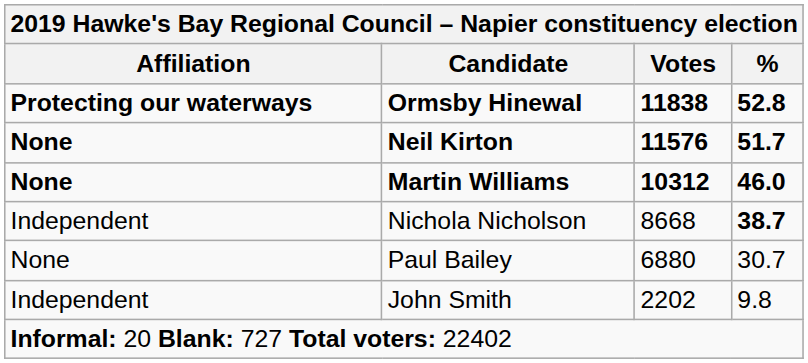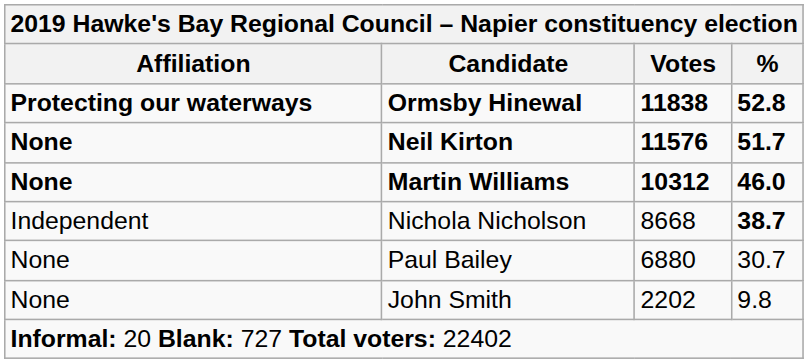 <table class="wikitable">
 <tr>
 <th colspan="4">2019 Hawke's Bay Regional Council – Napier constituency election</th>
 </tr>
 <tr>
 <th>Affiliation</th>
 <th>Candidate</th>
 <th>Votes</th>
 <th>%</th>
 </tr>
 <tr>
 <td><strong>Protecting our waterways</strong></td>
 <td><strong>Ormsby HinewaI</strong></td>
 <td><strong>11838</strong></td>
 <td><strong>52.8</strong></td>
 </tr>
 <tr>
 <td><strong>None</strong></td>
 <td><strong>Neil Kirton</strong></td>
 <td><strong>11576</strong></td>
 <td><strong>51.7</strong></td>
 </tr>
 <tr>
 <td><strong>None</strong></td>
 <td><strong>Martin Williams</strong></td>
 <td><strong>10312</strong></td>
 <td><strong>46.0</strong></td>
 </tr>
 <tr>
 <td>Independent</td>
 <td>Nichola Nicholson</td>
 <td>8668</td>
 <td><strong>38.7</strong></td>
 </tr>
 <tr>
 <td>None</td>
 <td>Paul Bailey</td>
 <td>6880</td>
 <td>30.7</td>
 </tr>
 <tr>
-<td>Independent</td>
+<td>None</td>
 <td>John Smith</td>
 <td>2202</td>
 <td>9.8</td>
 </tr>
 <tr>
 <td colspan="4"><strong>Informal:</strong> 20    <strong>Blank:</strong> 727    <strong>Total voters:</strong> 22402</td>
 </tr>
 </table>
